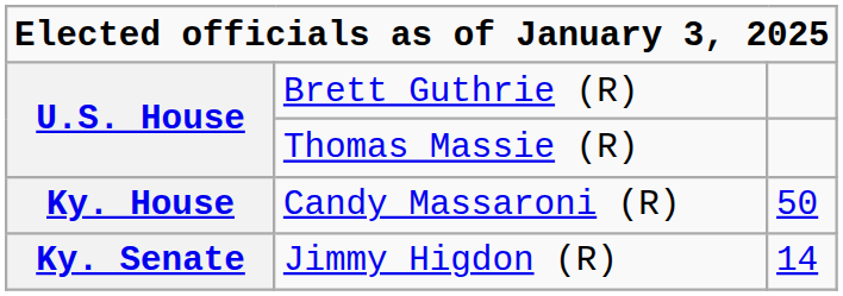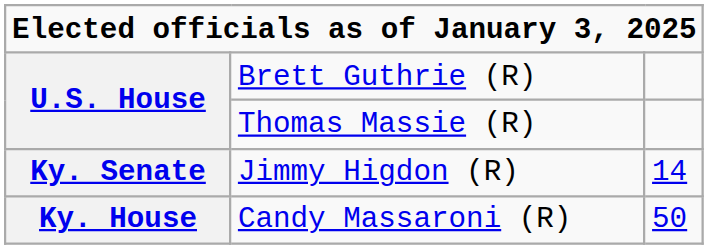 <table class=wikitable>
 <tr>
 <td colspan="3"><strong>Elected officials as of January 3, 2025</strong></td>
 </tr>
 <tr>
 <th rowspan=2><a href='#'>U.S. House</a></th>
 <td><a href='#'>Brett Guthrie</a> (R)</td>
 <td></td>
 </tr>
 <tr>
 <td><a href='#'>Thomas Massie</a> (R)</td>
 <td></td>
 </tr>
 <tr>
+<th scope=row><a href='#'>Ky. Senate</a></th>
+<td><a href='#'>Jimmy Higdon</a> (R)</td>
+<td><a href='#'>14</a></td>
+</tr>
+<tr>
 <th scope=row><a href='#'>Ky. House</a></th>
 <td><a href='#'>Candy Massaroni</a> (R)</td>
 <td><a href='#'>50</a></td>
 </tr>
-<tr>
-<th scope=row><a href='#'>Ky. Senate</a></th>
-<td><a href='#'>Jimmy Higdon</a> (R)</td>
-<td><a href='#'>14</a></td>
-</tr>
 </table>
